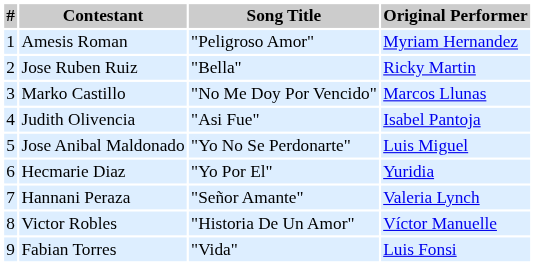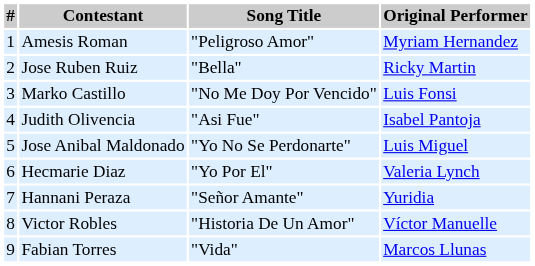 <table cellpadding=2 cellspacing=2>
 <tr bgcolor=#cccccc>
 <th>#</th>
 <th>Contestant</th>
 <th>Song Title</th>
 <th>Original Performer</th>
 </tr>
 <tr bgcolor=#DDEEFF>
 <td align=center>1</td>
 <td>Amesis Roman</td>
 <td>"Peligroso Amor"</td>
 <td><a href='#'>Myriam Hernandez</a></td>
 </tr>
 <tr bgcolor=#DDEEFF>
 <td align=center>2</td>
 <td>Jose Ruben Ruiz</td>
 <td>"Bella"</td>
 <td><a href='#'>Ricky Martin</a></td>
 </tr>
 <tr bgcolor=#DDEEFF>
 <td align=center>3</td>
 <td>Marko Castillo</td>
 <td>"No Me Doy Por Vencido"</td>
-<td><a href='#'>Marcos Llunas</a></td>
+<td><a href='#'>Luis Fonsi</a></td>
 </tr>
 <tr bgcolor=#DDEEFF>
 <td align=center>4</td>
 <td>Judith Olivencia</td>
 <td>"Asi Fue"</td>
 <td><a href='#'>Isabel Pantoja</a></td>
 </tr>
 <tr bgcolor=#DDEEFF>
 <td align=center>5</td>
 <td>Jose Anibal Maldonado</td>
 <td>"Yo No Se Perdonarte"</td>
 <td><a href='#'>Luis Miguel</a></td>
 </tr>
 <tr bgcolor=#DDEEFF>
 <td align=center>6</td>
 <td>Hecmarie Diaz</td>
 <td>"Yo Por El"</td>
-<td><a href='#'>Yuridia</a></td>
+<td><a href='#'>Valeria Lynch</a></td>
 </tr>
 <tr bgcolor=#DDEEFF>
 <td align=center>7</td>
 <td>Hannani Peraza</td>
 <td>"Señor Amante"</td>
-<td><a href='#'>Valeria Lynch</a></td>
+<td><a href='#'>Yuridia</a></td>
 </tr>
 <tr bgcolor=#DDEEFF>
 <td align=center>8</td>
 <td>Victor Robles</td>
 <td>"Historia De Un Amor"</td>
 <td><a href='#'>Víctor Manuelle</a></td>
 </tr>
 <tr bgcolor=#DDEEFF>
 <td align=center>9</td>
 <td>Fabian Torres</td>
 <td>"Vida"</td>
-<td><a href='#'>Luis Fonsi</a></td>
+<td><a href='#'>Marcos Llunas</a></td>
 </tr>
 <tr bgcolor=#DDEEFF>
 </tr>
 </table>
